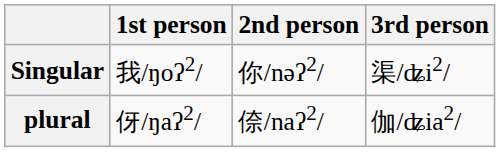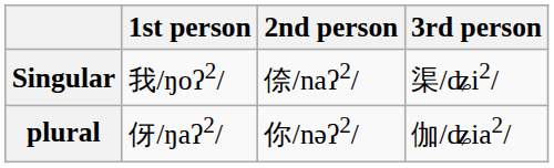 <table class="wikitable">
 <tr>
 <th></th>
 <th>1st person</th>
 <th>2nd person</th>
 <th>3rd person</th>
 </tr>
 <tr>
 <th>Singular</th>
 <td>我/ŋoʔ<sup>2</sup>/</td>
-<td>你/nəʔ<sup>2</sup>/</td>
+<td>倷/naʔ<sup>2</sup>/</td>
 <td>渠/ʥi<sup>2</sup>/</td>
 </tr>
 <tr>
 <th>plural</th>
 <td>伢/ŋaʔ<sup>2</sup>/</td>
-<td>倷/naʔ<sup>2</sup>/</td>
+<td>你/nəʔ<sup>2</sup>/</td>
 <td>伽/ʥia<sup>2</sup>/</td>
 </tr>
 </table>
